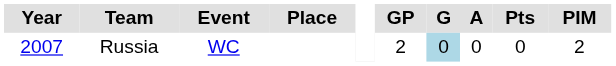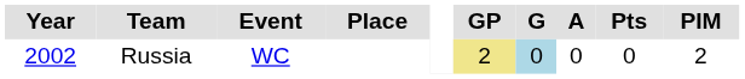 <table BORDER="0" CELLPADDING="3" CELLSPACING="0" width=40%>
 <tr ALIGN="center" bgcolor="#e0e0e0">
 <th>Year</th>
 <th>Team</th>
 <th>Event</th>
 <th>Place</th>
 <th ALIGN="center" rowspan="99" bgcolor="#ffffff"> </th>
 <th>GP</th>
 <th>G</th>
 <th>A</th>
 <th>Pts</th>
 <th>PIM</th>
 </tr>
 <tr ALIGN="center">
-<td><a href='#'>2007</a></td>
+<td><a href='#'>2002</a></td>
 <td>Russia</td>
 <td><a href='#'>WC</a></td>
 <td></td>
-<td>2</td>
+<td style="background: khaki;">2</td>
 <td style="background: lightblue;">0</td>
 <td>0</td>
 <td>0</td>
 <td>2</td>
 </tr>
 </table>
